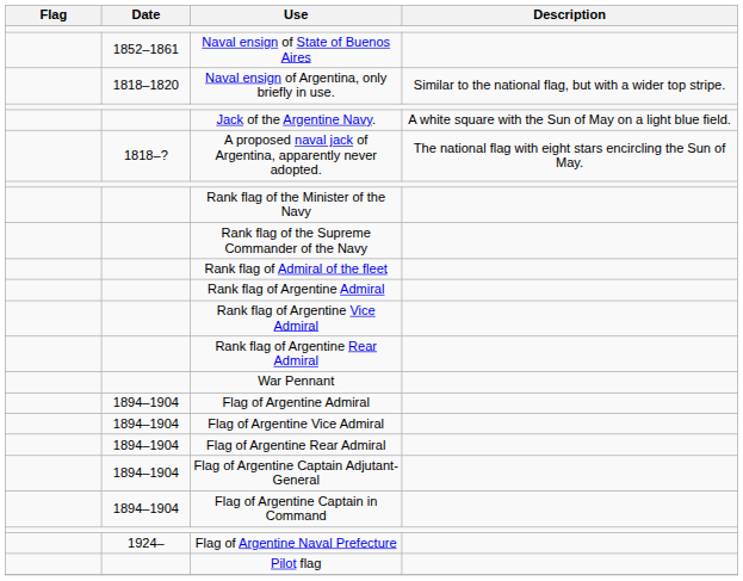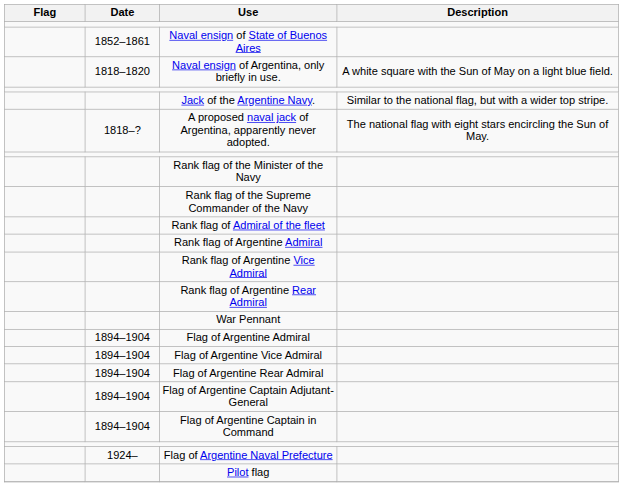 <table class="wikitable" style="background:#f9f9f9; text-align:center">
 <tr>
 <th width="110">Flag</th>
 <th width="100">Date</th>
 <th width="250">Use</th>
 <th width="400">Description</th>
 </tr>
 <tr>
 <td colspan="4"></td>
 </tr>
 <tr>
 <td></td>
 <td>1852–1861</td>
 <td><a href='#'>Naval ensign</a> of <a href='#'>State of Buenos Aires</a></td>
 <td></td>
 </tr>
 <tr>
 <td></td>
 <td>1818–1820</td>
 <td><a href='#'>Naval ensign</a> of Argentina, only briefly in use.</td>
-<td>Similar to the national flag, but with a wider top stripe.</td>
+<td>A white square with the Sun of May on a light blue field.</td>
 </tr>
 <tr>
 <td colspan="4"></td>
 </tr>
 <tr>
 <td></td>
 <td></td>
 <td><a href='#'>Jack</a> of the <a href='#'>Argentine Navy</a>.</td>
-<td>A white square with the Sun of May on a light blue field.</td>
+<td>Similar to the national flag, but with a wider top stripe.</td>
 </tr>
 <tr>
 <td></td>
 <td>1818–?</td>
 <td>A proposed <a href='#'>naval jack</a> of Argentina, apparently never adopted.</td>
 <td>The national flag with eight stars encircling the Sun of May.</td>
 </tr>
 <tr>
 <td colspan="4"></td>
 </tr>
 <tr>
 <td></td>
 <td></td>
 <td>Rank flag of the Minister of the Navy</td>
 <td></td>
 </tr>
 <tr>
 <td></td>
 <td></td>
 <td>Rank flag of the Supreme Commander of the Navy</td>
 <td></td>
 </tr>
 <tr>
 <td></td>
 <td></td>
 <td>Rank flag of <a href='#'>Admiral of the fleet</a></td>
 <td></td>
 </tr>
 <tr>
 <td><br></td>
 <td></td>
 <td>Rank flag of Argentine <a href='#'>Admiral</a></td>
 <td></td>
 </tr>
 <tr>
 <td><br></td>
 <td></td>
 <td>Rank flag of Argentine <a href='#'>Vice Admiral</a></td>
 <td></td>
 </tr>
 <tr>
 <td><br></td>
 <td></td>
 <td>Rank flag of Argentine <a href='#'>Rear Admiral</a></td>
 <td></td>
 </tr>
 <tr>
 <td></td>
 <td></td>
 <td>War Pennant</td>
 <td></td>
 </tr>
 <tr>
 <td></td>
 <td>1894–1904</td>
 <td>Flag of Argentine Admiral</td>
 <td></td>
 </tr>
 <tr>
 <td></td>
 <td>1894–1904</td>
 <td>Flag of Argentine Vice Admiral</td>
 <td></td>
 </tr>
 <tr>
 <td></td>
 <td>1894–1904</td>
 <td>Flag of Argentine Rear Admiral</td>
 <td></td>
 </tr>
 <tr>
 <td></td>
 <td>1894–1904</td>
 <td>Flag of Argentine Captain Adjutant-General</td>
 <td></td>
 </tr>
 <tr>
 <td></td>
 <td>1894–1904</td>
 <td>Flag of Argentine Captain in Command</td>
 <td></td>
 </tr>
 <tr>
 <td colspan="4"></td>
 </tr>
 <tr>
 <td></td>
 <td>1924–</td>
 <td>Flag of <a href='#'>Argentine Naval Prefecture</a></td>
 <td></td>
 </tr>
 <tr>
 <td><br></td>
 <td></td>
 <td><a href='#'>Pilot</a> flag</td>
 <td></td>
 </tr>
 <tr>
 </tr>
 </table>
